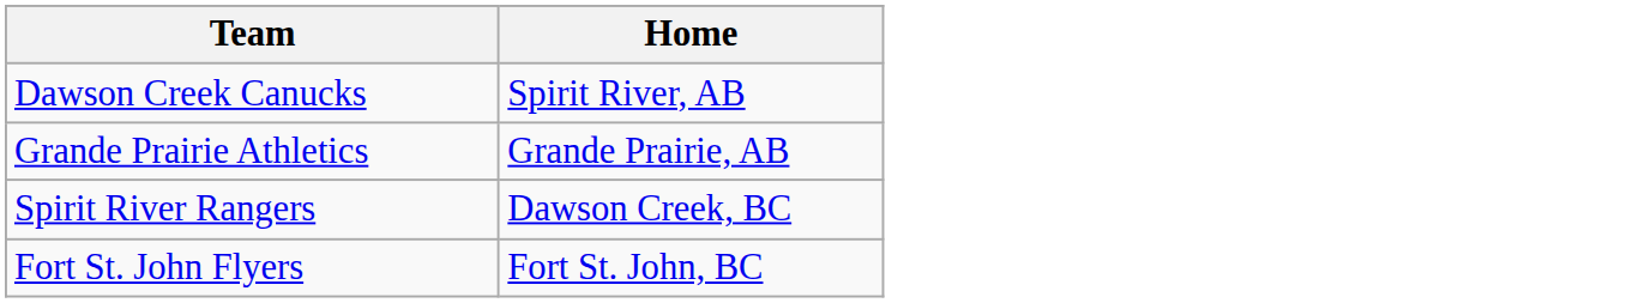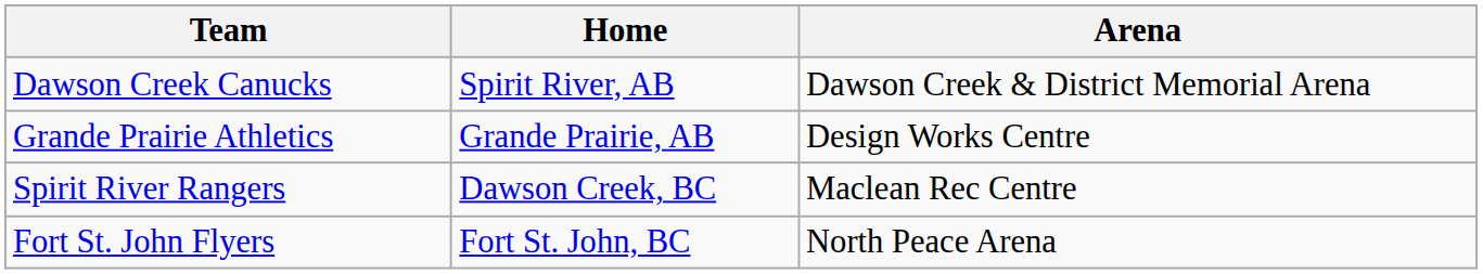 <table class="wikitable" text-align:left">
 <tr>
 <th style=width:13em>Team</th>
 <th style=width:10em>Home</th>
+<th style=width:20em>Arena</th>
 </tr>
 <tr>
 <td><a href='#'>Dawson Creek Canucks</a></td>
 <td><a href='#'>Spirit River, AB</a></td>
+<td>Dawson Creek & District Memorial Arena</td>
 </tr>
 <tr>
 <td><a href='#'>Grande Prairie Athletics</a></td>
 <td><a href='#'>Grande Prairie, AB</a></td>
+<td>Design Works Centre</td>
 </tr>
 <tr>
 <td><a href='#'>Spirit River Rangers</a></td>
 <td><a href='#'>Dawson Creek, BC</a></td>
+<td>Maclean Rec Centre</td>
 </tr>
 <tr>
 <td><a href='#'>Fort St. John Flyers</a></td>
 <td><a href='#'>Fort St. John, BC</a></td>
+<td>North Peace Arena</td>
 </tr>
 </table>
